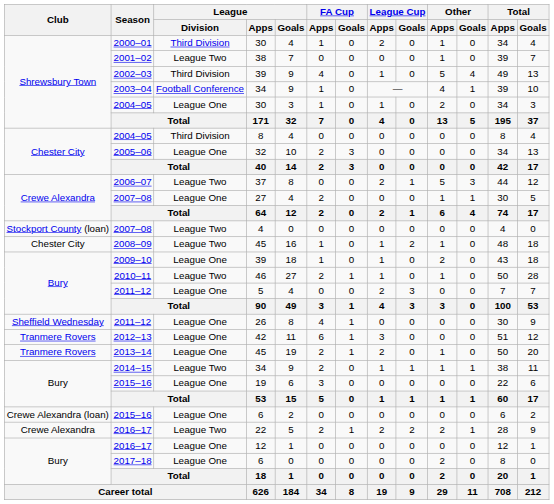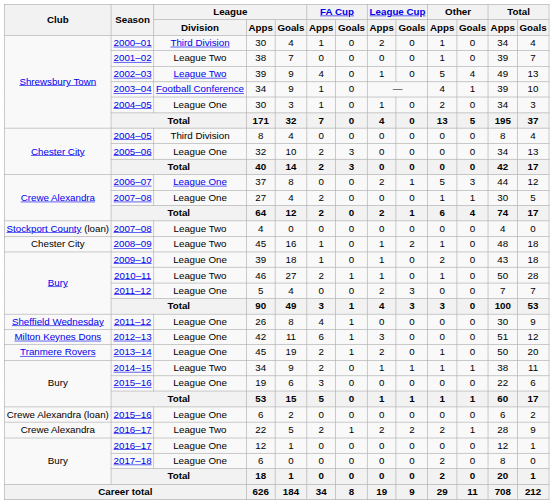 <table class="wikitable" style="text-align:center">
 <tr>
 <th rowspan="2">Club</th>
 <th rowspan="2">Season</th>
 <th colspan="3">League</th>
 <th colspan="2"><a href='#'>FA Cup</a></th>
 <th colspan="2"><a href='#'>League Cup</a></th>
 <th colspan="2">Other</th>
 <th colspan="2">Total</th>
 </tr>
 <tr>
 <th>Division</th>
 <th>Apps</th>
 <th>Goals</th>
 <th>Apps</th>
 <th>Goals</th>
 <th>Apps</th>
 <th>Goals</th>
 <th>Apps</th>
 <th>Goals</th>
 <th>Apps</th>
 <th>Goals</th>
 </tr>
 <tr>
 <td rowspan="6"><a href='#'>Shrewsbury Town</a></td>
 <td><a href='#'>2000–01</a></td>
 <td><a href='#'>Third Division</a></td>
 <td>30</td>
 <td>4</td>
 <td>1</td>
 <td>0</td>
 <td>2</td>
 <td>0</td>
 <td>1</td>
 <td>0</td>
 <td>34</td>
 <td>4</td>
 </tr>
 <tr>
 <td><a href='#'>2001–02</a></td>
 <td>League Two</td>
 <td>38</td>
 <td>7</td>
 <td>0</td>
 <td>0</td>
 <td>0</td>
 <td>0</td>
 <td>1</td>
 <td>0</td>
 <td>39</td>
 <td>7</td>
 </tr>
 <tr>
 <td><a href='#'>2002–03</a></td>
-<td>Third Division</td>
+<td><a href='#'>League Two</a></td>
 <td>39</td>
 <td>9</td>
 <td>4</td>
 <td>0</td>
 <td>1</td>
 <td>0</td>
 <td>5</td>
 <td>4</td>
 <td>49</td>
 <td>13</td>
 </tr>
 <tr>
 <td><a href='#'>2003–04</a></td>
 <td><a href='#'>Football Conference</a></td>
 <td>34</td>
 <td>9</td>
 <td>1</td>
 <td>0</td>
 <td colspan="2">—</td>
 <td>4</td>
 <td>1</td>
 <td>39</td>
 <td>10</td>
 </tr>
 <tr>
 <td><a href='#'>2004–05</a></td>
 <td>League One</td>
 <td>30</td>
 <td>3</td>
 <td>1</td>
 <td>0</td>
 <td>1</td>
 <td>0</td>
 <td>2</td>
 <td>0</td>
 <td>34</td>
 <td>3</td>
 </tr>
 <tr>
 <th colspan="2">Total</th>
 <th>171</th>
 <th>32</th>
 <th>7</th>
 <th>0</th>
 <th>4</th>
 <th>0</th>
 <th>13</th>
 <th>5</th>
 <th>195</th>
 <th>37</th>
 </tr>
 <tr>
 <td rowspan="3"><a href='#'>Chester City</a></td>
 <td><a href='#'>2004–05</a></td>
 <td>Third Division</td>
 <td>8</td>
 <td>4</td>
 <td>0</td>
 <td>0</td>
 <td>0</td>
 <td>0</td>
 <td>0</td>
 <td>0</td>
 <td>8</td>
 <td>4</td>
 </tr>
 <tr>
 <td><a href='#'>2005–06</a></td>
 <td>League One</td>
 <td>32</td>
 <td>10</td>
 <td>2</td>
 <td>3</td>
 <td>0</td>
 <td>0</td>
 <td>0</td>
 <td>0</td>
 <td>34</td>
 <td>13</td>
 </tr>
 <tr>
 <th colspan="2">Total</th>
 <th>40</th>
 <th>14</th>
 <th>2</th>
 <th>3</th>
 <th>0</th>
 <th>0</th>
 <th>0</th>
 <th>0</th>
 <th>42</th>
 <th>17</th>
 </tr>
 <tr>
 <td rowspan="3"><a href='#'>Crewe Alexandra</a></td>
 <td><a href='#'>2006–07</a></td>
-<td>League Two</td>
+<td><a href='#'>League One</a></td>
 <td>37</td>
 <td>8</td>
 <td>0</td>
 <td>0</td>
 <td>2</td>
 <td>1</td>
 <td>5</td>
 <td>3</td>
 <td>44</td>
 <td>12</td>
 </tr>
 <tr>
 <td><a href='#'>2007–08</a></td>
 <td>League One</td>
 <td>27</td>
 <td>4</td>
 <td>2</td>
 <td>0</td>
 <td>0</td>
 <td>0</td>
 <td>1</td>
 <td>1</td>
 <td>30</td>
 <td>5</td>
 </tr>
 <tr>
 <th colspan="2">Total</th>
 <th>64</th>
 <th>12</th>
 <th>2</th>
 <th>0</th>
 <th>2</th>
 <th>1</th>
 <th>6</th>
 <th>4</th>
 <th>74</th>
 <th>17</th>
 </tr>
 <tr>
 <td><a href='#'>Stockport County</a> (loan)</td>
 <td><a href='#'>2007–08</a></td>
 <td>League Two</td>
 <td>4</td>
 <td>0</td>
 <td>0</td>
 <td>0</td>
 <td>0</td>
 <td>0</td>
 <td>0</td>
 <td>0</td>
 <td>4</td>
 <td>0</td>
 </tr>
 <tr>
 <td>Chester City</td>
 <td><a href='#'>2008–09</a></td>
 <td>League Two</td>
 <td>45</td>
 <td>16</td>
 <td>1</td>
 <td>0</td>
 <td>1</td>
 <td>2</td>
 <td>1</td>
 <td>0</td>
 <td>48</td>
 <td>18</td>
 </tr>
 <tr>
 <td rowspan="4"><a href='#'>Bury</a></td>
 <td><a href='#'>2009–10</a></td>
 <td>League One</td>
 <td>39</td>
 <td>18</td>
 <td>1</td>
 <td>0</td>
 <td>1</td>
 <td>0</td>
 <td>2</td>
 <td>0</td>
 <td>43</td>
 <td>18</td>
 </tr>
 <tr>
 <td><a href='#'>2010–11</a></td>
 <td>League Two</td>
 <td>46</td>
 <td>27</td>
 <td>2</td>
 <td>1</td>
 <td>1</td>
 <td>0</td>
 <td>1</td>
 <td>0</td>
 <td>50</td>
 <td>28</td>
 </tr>
 <tr>
 <td><a href='#'>2011–12</a></td>
 <td>League One</td>
 <td>5</td>
 <td>4</td>
 <td>0</td>
 <td>0</td>
 <td>2</td>
 <td>3</td>
 <td>0</td>
 <td>0</td>
 <td>7</td>
 <td>7</td>
 </tr>
 <tr>
 <th colspan="2">Total</th>
 <th>90</th>
 <th>49</th>
 <th>3</th>
 <th>1</th>
 <th>4</th>
 <th>3</th>
 <th>3</th>
 <th>0</th>
 <th>100</th>
 <th>53</th>
 </tr>
 <tr>
 <td><a href='#'>Sheffield Wednesday</a></td>
 <td><a href='#'>2011–12</a></td>
 <td>League One</td>
 <td>26</td>
 <td>8</td>
 <td>4</td>
 <td>1</td>
 <td>0</td>
 <td>0</td>
 <td>0</td>
 <td>0</td>
 <td>30</td>
 <td>9</td>
 </tr>
 <tr>
-<td><a href='#'>Tranmere Rovers</a></td>
+<td><a href='#'>Milton Keynes Dons</a></td>
 <td><a href='#'>2012–13</a></td>
 <td>League One</td>
 <td>42</td>
 <td>11</td>
 <td>6</td>
 <td>1</td>
 <td>3</td>
 <td>0</td>
 <td>0</td>
 <td>0</td>
 <td>51</td>
 <td>12</td>
 </tr>
 <tr>
 <td><a href='#'>Tranmere Rovers</a></td>
 <td><a href='#'>2013–14</a></td>
 <td>League One</td>
 <td>45</td>
 <td>19</td>
 <td>2</td>
 <td>1</td>
 <td>2</td>
 <td>0</td>
 <td>1</td>
 <td>0</td>
 <td>50</td>
 <td>20</td>
 </tr>
 <tr>
 <td rowspan="3">Bury</td>
 <td><a href='#'>2014–15</a></td>
 <td>League Two</td>
 <td>34</td>
 <td>9</td>
 <td>2</td>
 <td>0</td>
 <td>1</td>
 <td>1</td>
 <td>1</td>
 <td>1</td>
 <td>38</td>
 <td>11</td>
 </tr>
 <tr>
 <td><a href='#'>2015–16</a></td>
 <td>League One</td>
 <td>19</td>
 <td>6</td>
 <td>3</td>
 <td>0</td>
 <td>0</td>
 <td>0</td>
 <td>0</td>
 <td>0</td>
 <td>22</td>
 <td>6</td>
 </tr>
 <tr>
 <th colspan="2">Total</th>
 <th>53</th>
 <th>15</th>
 <th>5</th>
 <th>0</th>
 <th>1</th>
 <th>1</th>
 <th>1</th>
 <th>1</th>
 <th>60</th>
 <th>17</th>
 </tr>
 <tr>
 <td>Crewe Alexandra (loan)</td>
 <td><a href='#'>2015–16</a></td>
 <td>League One</td>
 <td>6</td>
 <td>2</td>
 <td>0</td>
 <td>0</td>
 <td>0</td>
 <td>0</td>
 <td>0</td>
 <td>0</td>
 <td>6</td>
 <td>2</td>
 </tr>
 <tr>
 <td>Crewe Alexandra</td>
 <td><a href='#'>2016–17</a></td>
 <td>League Two</td>
 <td>22</td>
 <td>5</td>
 <td>2</td>
 <td>1</td>
 <td>2</td>
 <td>2</td>
 <td>2</td>
 <td>1</td>
 <td>28</td>
 <td>9</td>
 </tr>
 <tr>
 <td rowspan="3">Bury</td>
 <td><a href='#'>2016–17</a></td>
 <td>League One</td>
 <td>12</td>
 <td>1</td>
 <td>0</td>
 <td>0</td>
 <td>0</td>
 <td>0</td>
 <td>0</td>
 <td>0</td>
 <td>12</td>
 <td>1</td>
 </tr>
 <tr>
 <td><a href='#'>2017–18</a></td>
 <td>League One</td>
 <td>6</td>
 <td>0</td>
 <td>0</td>
 <td>0</td>
 <td>0</td>
 <td>0</td>
 <td>2</td>
 <td>0</td>
 <td>8</td>
 <td>0</td>
 </tr>
 <tr>
 <th colspan="2">Total</th>
 <th>18</th>
 <th>1</th>
 <th>0</th>
 <th>0</th>
 <th>0</th>
 <th>0</th>
 <th>2</th>
 <th>0</th>
 <th>20</th>
 <th>1</th>
 </tr>
 <tr>
 <th colspan="3">Career total</th>
 <th>626</th>
 <th>184</th>
 <th>34</th>
 <th>8</th>
 <th>19</th>
 <th>9</th>
 <th>29</th>
 <th>11</th>
 <th>708</th>
 <th>212</th>
 </tr>
 </table>
